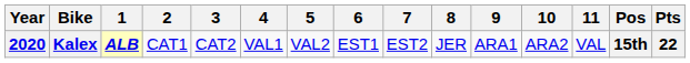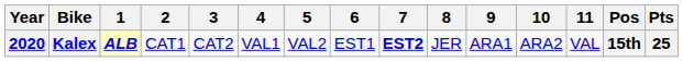 <table class="wikitable" style="text-align:center">
 <tr>
 <th>Year</th>
 <th>Bike</th>
 <th>1</th>
 <th>2</th>
 <th>3</th>
 <th>4</th>
 <th>5</th>
 <th>6</th>
 <th>7</th>
 <th>8</th>
 <th>9</th>
 <th>10</th>
 <th>11</th>
 <th>Pos</th>
 <th>Pts</th>
 </tr>
 <tr>
 <th><a href='#'>2020</a></th>
 <th><a href='#'>Kalex</a></th>
 <td style="background:#ffffbf;"><strong><em><a href='#'>ALB</a></em></strong><br></td>
 <td style="background:#;"><a href='#'>CAT1</a><br></td>
 <td style="background:#;"><a href='#'>CAT2</a><br></td>
 <td style="background:#;"><a href='#'>VAL1</a><br></td>
 <td style="background:#;"><a href='#'>VAL2</a><br></td>
 <td style="background:#;"><a href='#'>EST1</a><br></td>
-<td style="background:#;"><a href='#'>EST2</a><br></td>
+<td style="background:#;"><strong><a href='#'>EST2</a><br></strong></td>
 <td style="background:#;"><a href='#'>JER</a><br></td>
 <td style="background:#;"><a href='#'>ARA1</a><br></td>
 <td style="background:#;"><a href='#'>ARA2</a><br></td>
 <td style="background:#;"><a href='#'>VAL</a><br></td>
 <th>15th</th>
-<th>22</th>
+<th>25</th>
 </tr>
 </table>
